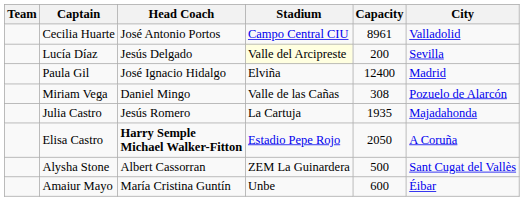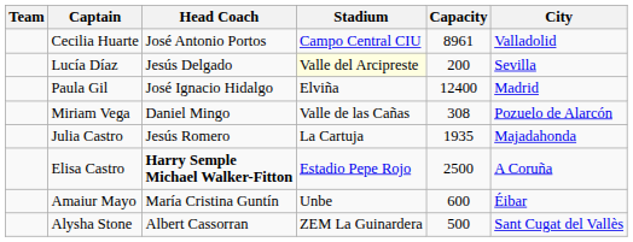 <table class="wikitable sortable">
 <tr>
 <th>Team</th>
 <th>Captain</th>
 <th>Head Coach</th>
 <th>Stadium</th>
 <th>Capacity</th>
 <th>City</th>
 </tr>
 <tr>
 <td></td>
 <td>Cecilia Huarte</td>
 <td>José Antonio Portos</td>
 <td><a href='#'>Campo Central CIU</a></td>
 <td style="text-align:center">8961</td>
 <td><a href='#'>Valladolid</a></td>
 </tr>
 <tr>
 <td></td>
 <td>Lucía Díaz</td>
 <td>Jesús Delgado</td>
 <td style="background: lightyellow;">Valle del Arcipreste</td>
 <td style="text-align:center">200</td>
 <td><a href='#'>Sevilla</a></td>
 </tr>
 <tr>
 <td></td>
 <td>Paula Gil</td>
 <td>José Ignacio Hidalgo</td>
 <td>Elviña</td>
 <td style="text-align:center">12400</td>
 <td><a href='#'>Madrid</a></td>
 </tr>
 <tr>
 <td></td>
 <td>Miriam Vega</td>
 <td>Daniel Mingo</td>
 <td>Valle de las Cañas</td>
 <td style="text-align:center">308</td>
 <td><a href='#'>Pozuelo de Alarcón</a></td>
 </tr>
 <tr>
 <td></td>
 <td>Julia Castro</td>
 <td>Jesús Romero</td>
 <td>La Cartuja</td>
 <td style="text-align:center">1935</td>
 <td><a href='#'>Majadahonda</a></td>
 </tr>
 <tr>
 <td></td>
 <td>Elisa Castro</td>
 <td><strong>Harry Semple <br> Michael Walker-Fitton</strong></td>
 <td><a href='#'>Estadio Pepe Rojo</a></td>
-<td style="text-align:center">2050</td>
+<td style="text-align:center">2500</td>
 <td><a href='#'>A Coruña</a></td>
+</tr>
+<tr>
+<td></td>
+<td>Amaiur Mayo</td>
+<td>María Cristina Guntín</td>
+<td>Unbe</td>
+<td style="text-align:center">600</td>
+<td><a href='#'>Éibar</a></td>
 </tr>
 <tr>
 <td></td>
 <td>Alysha Stone</td>
 <td>Albert Cassorran</td>
 <td>ZEM La Guinardera</td>
 <td style="text-align:center">500</td>
 <td><a href='#'>Sant Cugat del Vallès</a></td>
 </tr>
-<tr>
-<td></td>
-<td>Amaiur Mayo</td>
-<td>María Cristina Guntín</td>
-<td>Unbe</td>
-<td style="text-align:center">600</td>
-<td><a href='#'>Éibar</a></td>
-</tr>
 </table>
